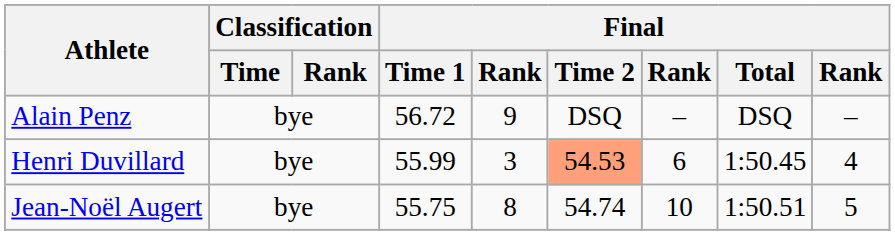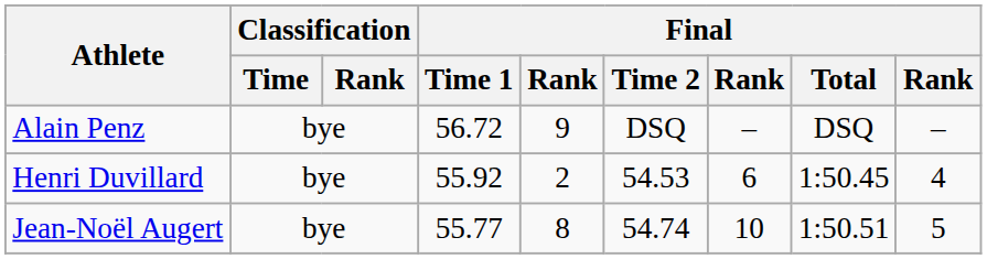 <table class="wikitable" style="font-size:90%">
 <tr>
 <th rowspan="2">Athlete</th>
 <th colspan="2">Classification</th>
 <th colspan="6">Final</th>
 </tr>
 <tr>
 <th>Time</th>
 <th>Rank</th>
 <th>Time 1</th>
 <th>Rank</th>
 <th>Time 2</th>
 <th>Rank</th>
 <th>Total</th>
 <th>Rank</th>
 </tr>
 <tr>
 <td><a href='#'>Alain Penz</a></td>
 <td colspan="2" align="center">bye</td>
 <td align="center">56.72</td>
 <td align="center">9</td>
 <td align="center">DSQ</td>
 <td align="center">–</td>
 <td align="center">DSQ</td>
 <td align="center">–</td>
 </tr>
 <tr>
 <td><a href='#'>Henri Duvillard</a></td>
 <td colspan="2" align="center">bye</td>
-<td align="center">55.99</td>
-<td align="center">3</td>
-<td align="center" style="background: lightsalmon;">54.53</td>
+<td align="center">55.92</td>
+<td align="center">2</td>
+<td align="center">54.53</td>
 <td align="center">6</td>
 <td align="center">1:50.45</td>
 <td align="center">4</td>
 </tr>
 <tr>
 <td><a href='#'>Jean-Noël Augert</a></td>
 <td colspan="2" align="center">bye</td>
-<td align="center">55.75</td>
+<td align="center">55.77</td>
 <td align="center">8</td>
 <td align="center">54.74</td>
 <td align="center">10</td>
 <td align="center">1:50.51</td>
 <td align="center">5</td>
 </tr>
 </table>
